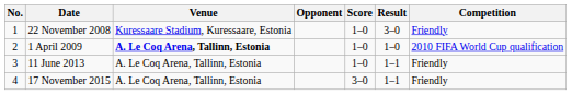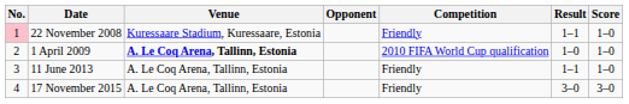 <table class="wikitable sortable">
 <tr>
 <th scope="col">No.</th>
 <th scope="col">Date</th>
 <th scope="col">Venue</th>
 <th scope="col">Opponent</th>
+<th scope="col">Competition</th>
+<th scope="col">Result</th>
 <th scope="col">Score</th>
-<th scope="col">Result</th>
-<th scope="col">Competition</th>
 </tr>
 <tr>
-<td align="center">1</td>
+<td align="center" style="background: pink;">1</td>
 <td>22 November 2008</td>
 <td><a href='#'>Kuressaare Stadium</a>, Kuressaare, Estonia</td>
 <td></td>
+<td><a href='#'>Friendly</a></td>
+<td align="center">1–1</td>
 <td align="center">1–0</td>
-<td align="center">3–0</td>
-<td><a href='#'>Friendly</a></td>
 </tr>
 <tr>
 <td align="center">2</td>
 <td>1 April 2009</td>
 <td><strong><a href='#'>A. Le Coq Arena</a>, Tallinn, Estonia</strong></td>
 <td></td>
+<td><a href='#'>2010 FIFA World Cup qualification</a></td>
 <td align="center">1–0</td>
 <td align="center">1–0</td>
-<td><a href='#'>2010 FIFA World Cup qualification</a></td>
 </tr>
 <tr>
 <td align="center">3</td>
 <td>11 June 2013</td>
 <td>A. Le Coq Arena, Tallinn, Estonia</td>
 <td></td>
+<td>Friendly</td>
+<td align="center">1–1</td>
 <td align="center">1–0</td>
-<td align="center">1–1</td>
-<td>Friendly</td>
 </tr>
 <tr>
 <td align="center">4</td>
 <td>17 November 2015</td>
 <td>A. Le Coq Arena, Tallinn, Estonia</td>
 <td></td>
+<td>Friendly</td>
 <td align="center">3–0</td>
-<td align="center">1–1</td>
-<td>Friendly</td>
+<td align="center">3–0</td>
 </tr>
 </table>
